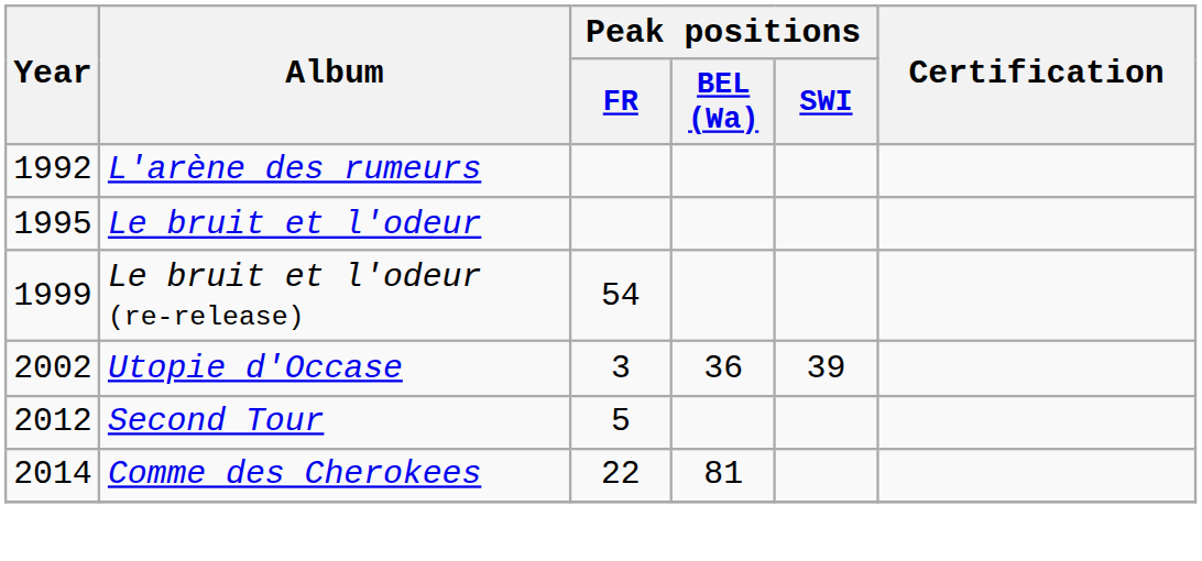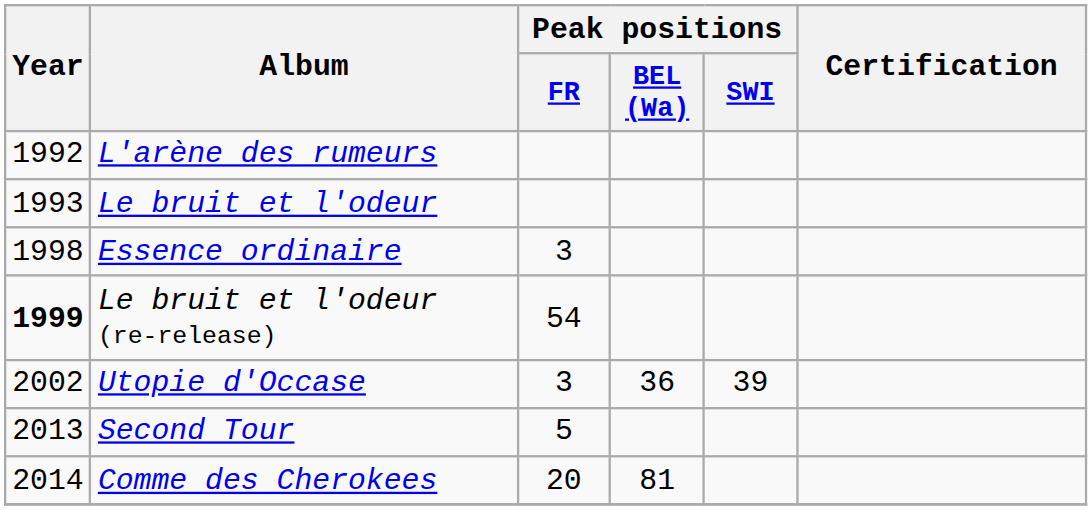 <table class="wikitable">
 <tr>
 <th align="center" rowspan="2" width="10">Year</th>
 <th align="center" rowspan="2" width="180">Album</th>
 <th align="center" colspan="3" width="30">Peak positions</th>
 <th align="center" rowspan="2" width="120">Certification</th>
 </tr>
 <tr>
 <th scope="col" style="width:3em;font-size:90%;"><a href='#'>FR</a><br></th>
 <th scope="col" style="width:3em;font-size:90%;"><a href='#'>BEL <br>(Wa)</a><br></th>
 <th scope="col" style="width:3em;font-size:90%;"><a href='#'>SWI</a><br></th>
 </tr>
 <tr>
 <td align="center" rowspan="1">1992</td>
 <td><em><a href='#'>L'arène des rumeurs</a></em></td>
 <td align="center"></td>
 <td align="center"></td>
 <td align="center"></td>
 <td align="center"></td>
 </tr>
 <tr>
-<td align="center" rowspan="1">1995</td>
+<td align="center" rowspan="1">1993</td>
 <td><em><a href='#'>Le bruit et l'odeur</a></em></td>
 <td align="center"></td>
 <td align="center"></td>
 <td align="center"></td>
 <td align="center"></td>
 </tr>
 <tr>
-<td align="center" rowspan="1">1999</td>
+<td align="center" rowspan="1">1998</td>
+<td><em><a href='#'>Essence ordinaire</a></em></td>
+<td align="center">3</td>
+<td align="center"></td>
+<td align="center"></td>
+<td align="center"></td>
+</tr>
+<tr>
+<td align="center" rowspan="1"><strong>1999</strong></td>
 <td><em>Le bruit et l'odeur</em> <small>(re-release)</small></td>
 <td align="center">54</td>
 <td align="center"></td>
 <td align="center"></td>
 <td align="center"></td>
 </tr>
 <tr>
 <td align="center" rowspan="1">2002</td>
 <td><em><a href='#'>Utopie d'Occase</a></em></td>
 <td align="center">3</td>
 <td align="center">36</td>
 <td align="center">39</td>
 <td align="center"></td>
 </tr>
 <tr>
-<td align="center" rowspan="1">2012</td>
+<td align="center" rowspan="1">2013</td>
 <td><em><a href='#'>Second Tour</a></em></td>
 <td align="center">5</td>
 <td align="center"></td>
 <td align="center"></td>
 <td align="center"></td>
 </tr>
 <tr>
 <td align="center" rowspan="1">2014</td>
 <td><em><a href='#'>Comme des Cherokees</a></em></td>
-<td align="center">22</td>
+<td align="center">20</td>
 <td align="center">81</td>
 <td align="center"></td>
 <td align="center"></td>
 </tr>
 <tr>
 </tr>
 </table>
